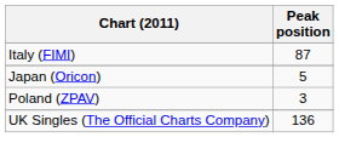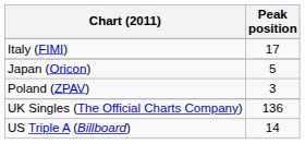 <table class="wikitable sortable plainrowheaders">
 <tr>
 <th scope="col">Chart (2011)</th>
 <th scope="col">Peak<br>position</th>
 </tr>
 <tr>
 </tr>
 <tr>
 </tr>
 <tr>
 </tr>
 <tr>
 </tr>
 <tr>
 </tr>
 <tr>
 <td>Italy (<a href='#'>FIMI</a>)</td>
-<td style="text-align:center;">87</td>
+<td style="text-align:center;">17</td>
 </tr>
 <tr>
 </tr>
 <tr>
 <td>Japan (<a href='#'>Oricon</a>)</td>
 <td style="text-align:center;">5</td>
 </tr>
 <tr>
 <td>Poland (<a href='#'>ZPAV</a>)</td>
 <td style="text-align:center;">3</td>
 </tr>
 <tr>
 </tr>
 <tr>
 <td>UK Singles (<a href='#'>The Official Charts Company</a>)</td>
 <td style="text-align:center;">136</td>
 </tr>
+<tr>
+<td>US <a href='#'>Triple A</a> (<em><a href='#'>Billboard</a></em>)</td>
+<td style="text-align:center;">14</td>
+</tr>
 </table>
